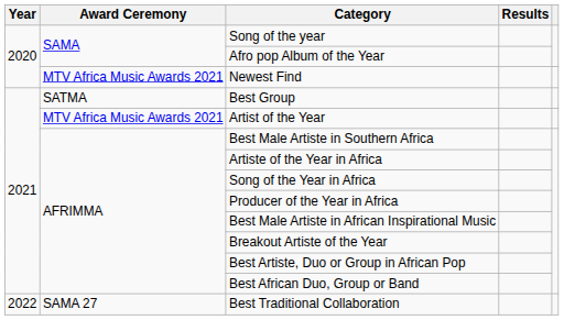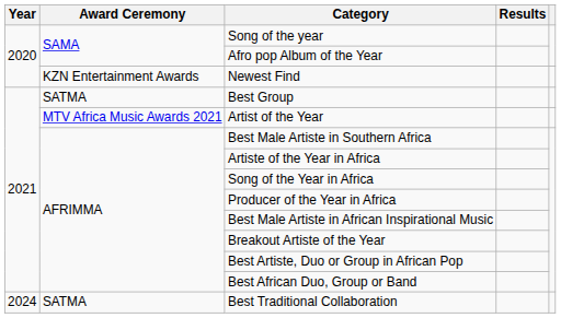 <table class="wikitable sortable">
 <tr>
 <th>Year</th>
 <th>Award  Ceremony</th>
 <th>Category</th>
 <th>Results</th>
 <th></th>
 </tr>
 <tr>
 <td rowspan="3">2020</td>
 <td rowspan="2"><a href='#'>SAMA</a></td>
 <td>Song of the year</td>
 <td></td>
 <td rowspan="2"></td>
 </tr>
 <tr>
 <td>Afro pop Album of the Year</td>
 <td></td>
 </tr>
 <tr>
-<td><a href='#'>MTV Africa Music Awards 2021</a></td>
+<td>KZN Entertainment Awards</td>
 <td>Newest Find</td>
 <td></td>
 <td></td>
 </tr>
 <tr>
 <td rowspan="10">2021</td>
 <td>SATMA</td>
 <td>Best Group</td>
 <td></td>
 <td></td>
 </tr>
 <tr>
 <td><a href='#'>MTV Africa Music Awards 2021</a></td>
 <td>Artist of the Year</td>
 <td></td>
 <td></td>
 </tr>
 <tr>
 <td rowspan="8">AFRIMMA</td>
 <td>Best Male Artiste in Southern Africa</td>
 <td></td>
 <td rowspan="8"></td>
 </tr>
 <tr>
 <td>Artiste of the Year in Africa</td>
 <td></td>
 </tr>
 <tr>
 <td>Song of the Year in Africa</td>
 <td></td>
 </tr>
 <tr>
 <td>Producer of the Year in Africa</td>
 <td></td>
 </tr>
 <tr>
 <td>Best Male Artiste in African Inspirational Music</td>
 <td></td>
 </tr>
 <tr>
 <td>Breakout Artiste of the Year</td>
 <td></td>
 </tr>
 <tr>
 <td>Best Artiste, Duo or Group in African Pop</td>
 <td></td>
 </tr>
 <tr>
 <td>Best African Duo, Group or Band</td>
 <td></td>
 </tr>
 <tr>
-<td>2022</td>
-<td>SAMA 27</td>
+<td>2024</td>
+<td>SATMA</td>
 <td>Best Traditional Collaboration</td>
 <td></td>
 <td></td>
 </tr>
 </table>
